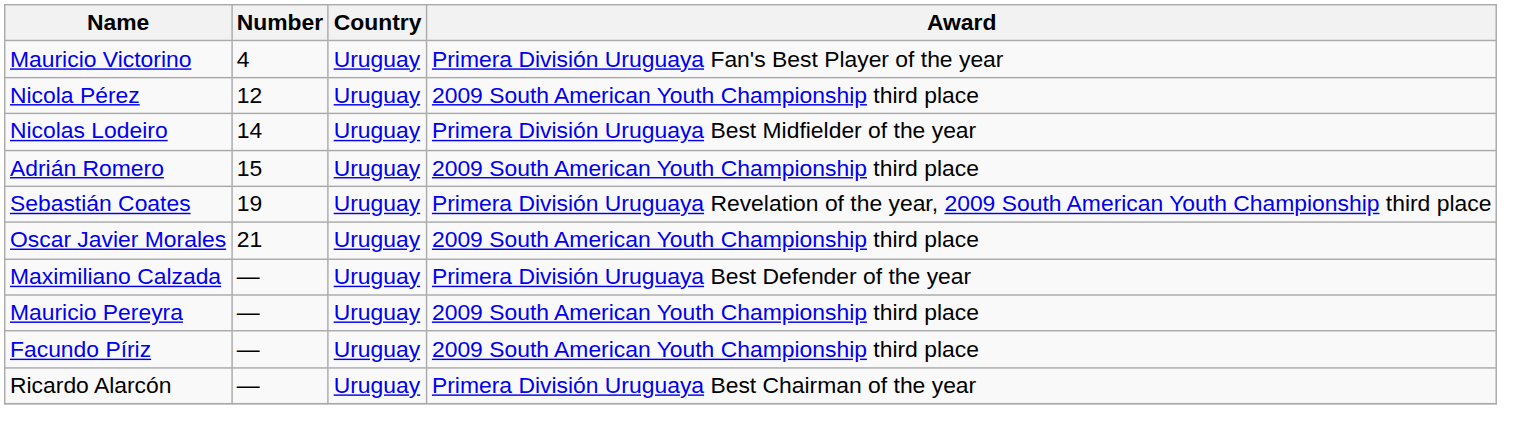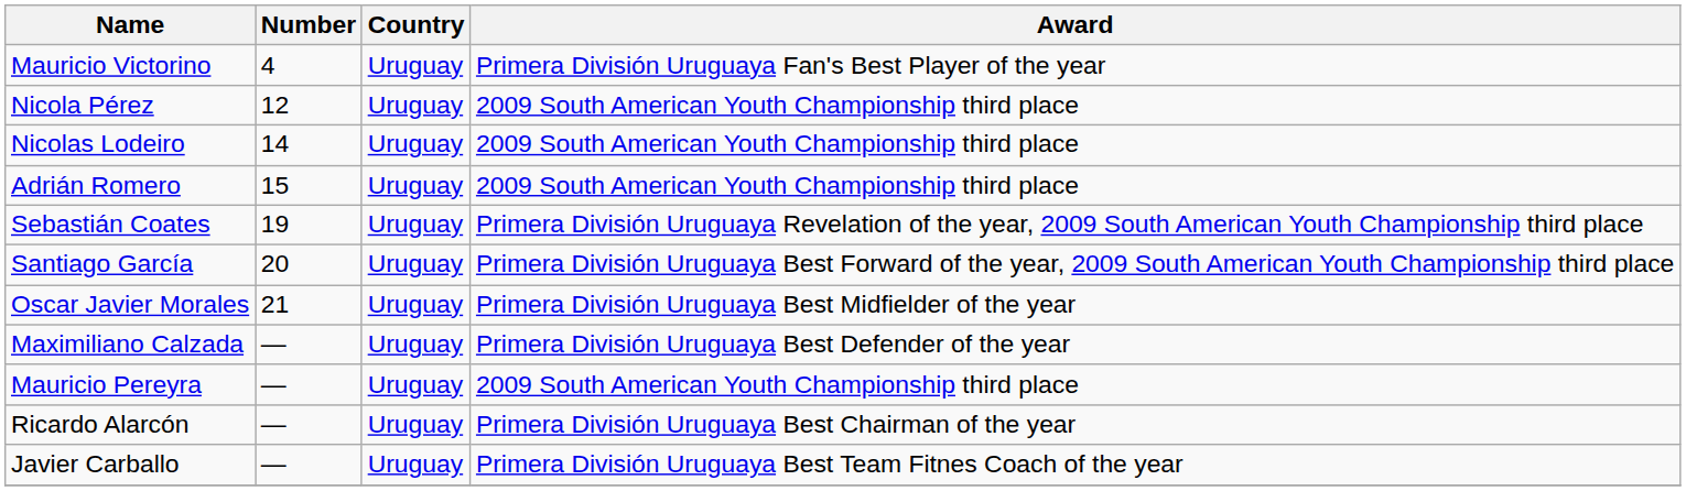 <table class="wikitable" border="1">
 <tr>
 <th>Name</th>
 <th>Number</th>
 <th>Country</th>
 <th>Award</th>
 </tr>
 <tr>
 <td><a href='#'>Mauricio Victorino</a></td>
 <td>4</td>
 <td> <a href='#'>Uruguay</a></td>
 <td><a href='#'>Primera División Uruguaya</a> Fan's Best Player of the year</td>
 </tr>
 <tr>
 <td><a href='#'>Nicola Pérez</a></td>
 <td>12</td>
 <td> <a href='#'>Uruguay</a></td>
 <td><a href='#'>2009 South American Youth Championship</a> third place</td>
 </tr>
 <tr>
 <td><a href='#'>Nicolas Lodeiro</a></td>
 <td>14</td>
 <td> <a href='#'>Uruguay</a></td>
-<td><a href='#'>Primera División Uruguaya</a> Best Midfielder of the year</td>
+<td><a href='#'>2009 South American Youth Championship</a> third place</td>
 </tr>
 <tr>
 <td><a href='#'>Adrián Romero</a></td>
 <td>15</td>
 <td> <a href='#'>Uruguay</a></td>
 <td><a href='#'>2009 South American Youth Championship</a> third place</td>
 </tr>
 <tr>
 <td><a href='#'>Sebastián Coates</a></td>
 <td>19</td>
 <td> <a href='#'>Uruguay</a></td>
 <td><a href='#'>Primera División Uruguaya</a> Revelation of the year, <a href='#'>2009 South American Youth Championship</a> third place</td>
 </tr>
 <tr>
+<td><a href='#'>Santiago García</a></td>
+<td>20</td>
+<td> <a href='#'>Uruguay</a></td>
+<td><a href='#'>Primera División Uruguaya</a> Best Forward of the year, <a href='#'>2009 South American Youth Championship</a> third place</td>
+</tr>
+<tr>
 <td><a href='#'>Oscar Javier Morales</a></td>
 <td>21</td>
 <td> <a href='#'>Uruguay</a></td>
-<td><a href='#'>2009 South American Youth Championship</a> third place</td>
+<td><a href='#'>Primera División Uruguaya</a> Best Midfielder of the year</td>
 </tr>
 <tr>
 <td><a href='#'>Maximiliano Calzada</a></td>
 <td>—</td>
 <td> <a href='#'>Uruguay</a></td>
 <td><a href='#'>Primera División Uruguaya</a> Best Defender of the year</td>
 </tr>
 <tr>
 <td><a href='#'>Mauricio Pereyra</a></td>
 <td>—</td>
 <td> <a href='#'>Uruguay</a></td>
 <td><a href='#'>2009 South American Youth Championship</a> third place</td>
 </tr>
 <tr>
-<td><a href='#'>Facundo Píriz</a></td>
-<td>—</td>
-<td> <a href='#'>Uruguay</a></td>
-<td><a href='#'>2009 South American Youth Championship</a> third place</td>
-</tr>
-<tr>
 <td>Ricardo Alarcón</td>
 <td>—</td>
 <td> <a href='#'>Uruguay</a></td>
 <td><a href='#'>Primera División Uruguaya</a> Best Chairman of the year</td>
 </tr>
 <tr>
+<td>Javier Carballo</td>
+<td>—</td>
+<td> <a href='#'>Uruguay</a></td>
+<td><a href='#'>Primera División Uruguaya</a> Best Team Fitnes Coach of the year</td>
+</tr>
+<tr>
 </tr>
 </table>
